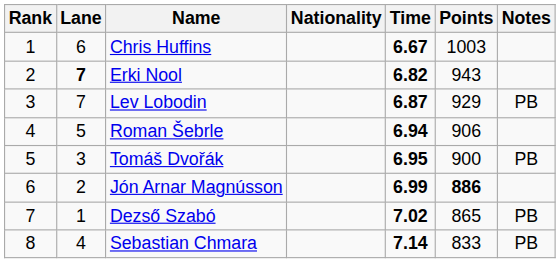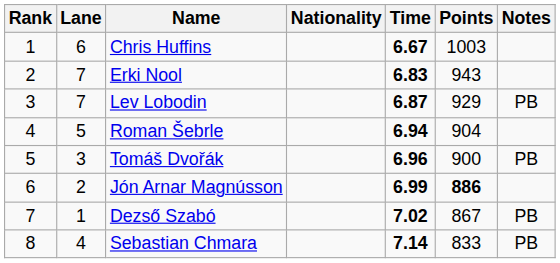 <table class="wikitable sortable" style="text-align:center">
 <tr>
 <th>Rank</th>
 <th>Lane</th>
 <th>Name</th>
 <th>Nationality</th>
 <th>Time</th>
 <th>Points</th>
 <th>Notes</th>
 </tr>
 <tr>
 <td>1</td>
 <td>6</td>
 <td align="left"><a href='#'>Chris Huffins</a></td>
 <td align=left></td>
 <td><strong>6.67</strong></td>
 <td>1003</td>
 <td></td>
 </tr>
 <tr>
 <td>2</td>
-<td><strong>7</strong></td>
+<td>7</td>
 <td align="left"><a href='#'>Erki Nool</a></td>
 <td align=left></td>
-<td><strong>6.82</strong></td>
+<td><strong>6.83</strong></td>
 <td>943</td>
 <td></td>
 </tr>
 <tr>
 <td>3</td>
 <td>7</td>
 <td align="left"><a href='#'>Lev Lobodin</a></td>
 <td align=left></td>
 <td><strong>6.87</strong></td>
 <td>929</td>
 <td>PB</td>
 </tr>
 <tr>
 <td>4</td>
 <td>5</td>
 <td align="left"><a href='#'>Roman Šebrle</a></td>
 <td align=left></td>
 <td><strong>6.94</strong></td>
-<td>906</td>
+<td>904</td>
 <td></td>
 </tr>
 <tr>
 <td>5</td>
 <td>3</td>
 <td align="left"><a href='#'>Tomáš Dvořák</a></td>
 <td align=left></td>
-<td><strong>6.95</strong></td>
+<td><strong>6.96</strong></td>
 <td>900</td>
 <td>PB</td>
 </tr>
 <tr>
 <td>6</td>
 <td>2</td>
 <td align="left"><a href='#'>Jón Arnar Magnússon</a></td>
 <td align=left></td>
 <td><strong>6.99</strong></td>
 <td><strong>886</strong></td>
 <td></td>
 </tr>
 <tr>
 <td>7</td>
 <td>1</td>
 <td align="left"><a href='#'>Dezső Szabó</a></td>
 <td align=left></td>
 <td><strong>7.02</strong></td>
-<td>865</td>
+<td>867</td>
 <td>PB</td>
 </tr>
 <tr>
 <td>8</td>
 <td>4</td>
 <td align="left"><a href='#'>Sebastian Chmara</a></td>
 <td align=left></td>
 <td><strong>7.14</strong></td>
 <td>833</td>
 <td>PB</td>
 </tr>
 </table>
